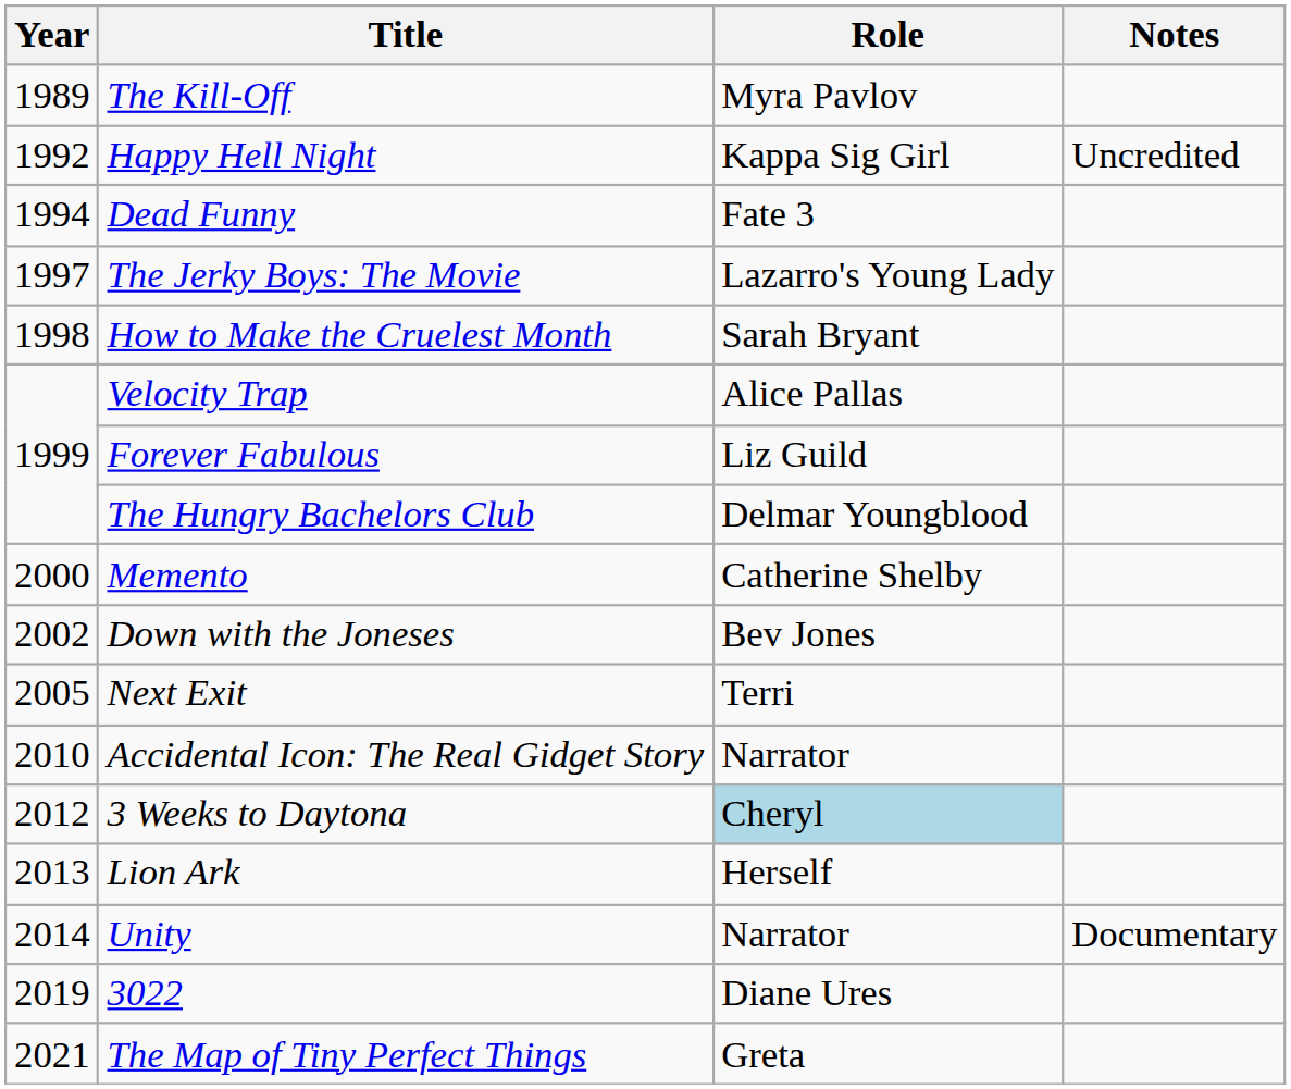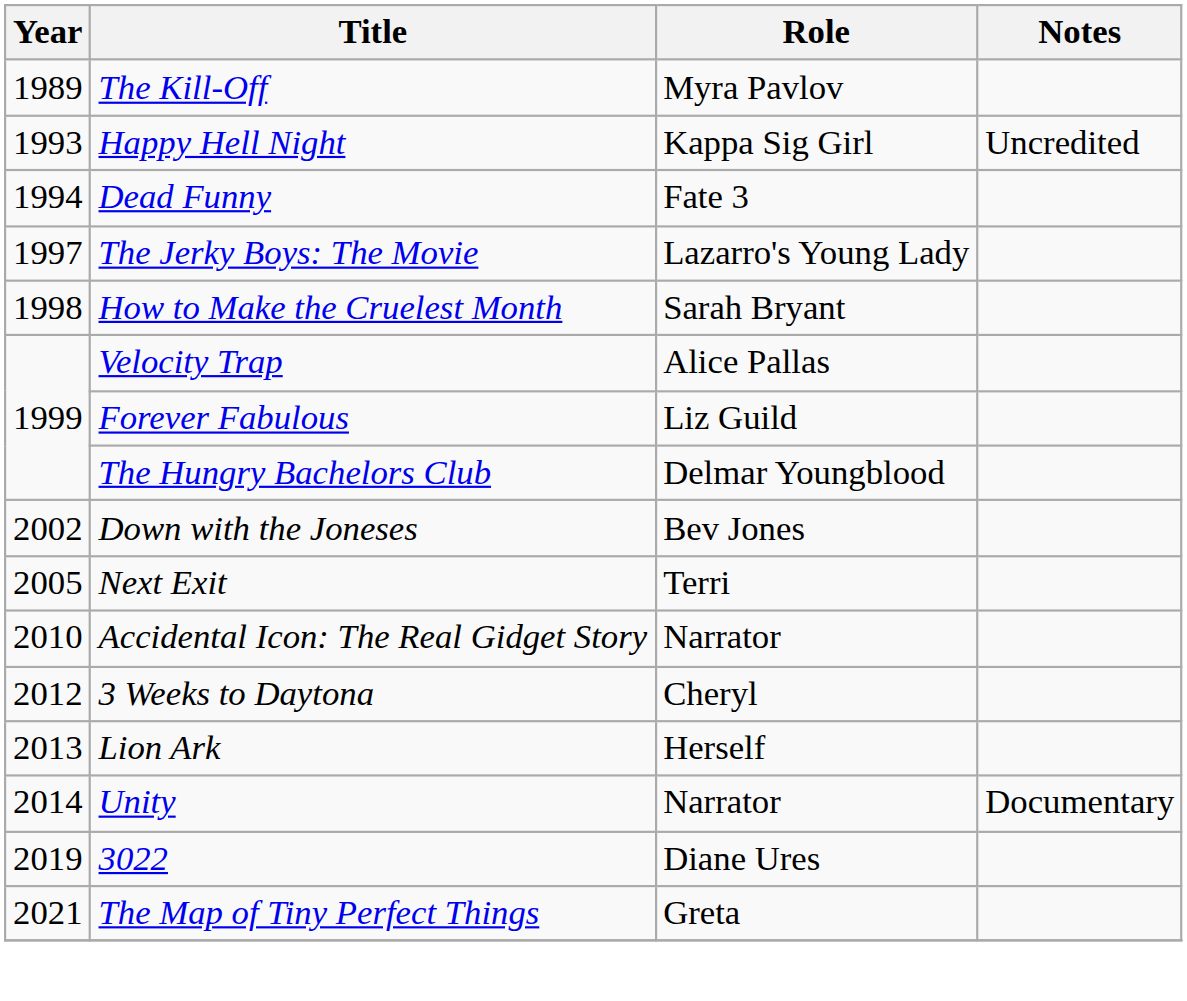 <table class="wikitable sortable">
 <tr>
 <th>Year</th>
 <th>Title</th>
 <th>Role</th>
 <th class="unsortable">Notes</th>
 </tr>
 <tr>
 <td>1989</td>
 <td><em><a href='#'>The Kill-Off</a></em></td>
 <td>Myra Pavlov</td>
 <td></td>
 </tr>
 <tr>
-<td>1992</td>
+<td>1993</td>
 <td><em><a href='#'>Happy Hell Night</a></em></td>
 <td>Kappa Sig Girl</td>
 <td>Uncredited</td>
 </tr>
 <tr>
 <td>1994</td>
 <td><em><a href='#'>Dead Funny</a></em></td>
 <td>Fate 3</td>
 <td></td>
 </tr>
 <tr>
 <td>1997</td>
 <td><em><a href='#'>The Jerky Boys: The Movie</a></em></td>
 <td>Lazarro's Young Lady</td>
 <td></td>
 </tr>
 <tr>
 <td>1998</td>
 <td><em><a href='#'>How to Make the Cruelest Month</a></em></td>
 <td>Sarah Bryant</td>
 <td></td>
 </tr>
 <tr>
 <td rowspan=3>1999</td>
 <td><em><a href='#'>Velocity Trap</a></em></td>
 <td>Alice Pallas</td>
 <td></td>
 </tr>
 <tr>
 <td><em><a href='#'>Forever Fabulous</a></em></td>
 <td>Liz Guild</td>
 <td></td>
 </tr>
 <tr>
 <td><em><a href='#'>The Hungry Bachelors Club</a></em></td>
 <td>Delmar Youngblood</td>
 <td></td>
 </tr>
 <tr>
-<td>2000</td>
-<td><em><a href='#'>Memento</a></em></td>
-<td>Catherine Shelby</td>
-<td></td>
-</tr>
-<tr>
 <td>2002</td>
 <td><em>Down with the Joneses</em></td>
 <td>Bev Jones</td>
 <td></td>
 </tr>
 <tr>
 <td>2005</td>
 <td><em>Next Exit</em></td>
 <td>Terri</td>
 <td></td>
 </tr>
 <tr>
 <td>2010</td>
 <td><em>Accidental Icon: The Real Gidget Story</em></td>
 <td>Narrator</td>
 <td></td>
 </tr>
 <tr>
 <td>2012</td>
 <td><em>3 Weeks to Daytona</em></td>
-<td style="background: lightblue;">Cheryl</td>
+<td>Cheryl</td>
 <td></td>
 </tr>
 <tr>
 <td>2013</td>
 <td><em>Lion Ark</em></td>
 <td>Herself</td>
 <td></td>
 </tr>
 <tr>
 <td>2014</td>
 <td><em><a href='#'>Unity</a></em></td>
 <td>Narrator</td>
 <td>Documentary</td>
 </tr>
 <tr>
 <td>2019</td>
 <td><em><a href='#'>3022</a></em></td>
 <td>Diane Ures</td>
 <td></td>
 </tr>
 <tr>
 <td>2021</td>
 <td><em><a href='#'>The Map of Tiny Perfect Things</a></em></td>
 <td>Greta</td>
 <td></td>
 </tr>
 <tr>
 </tr>
 </table>
